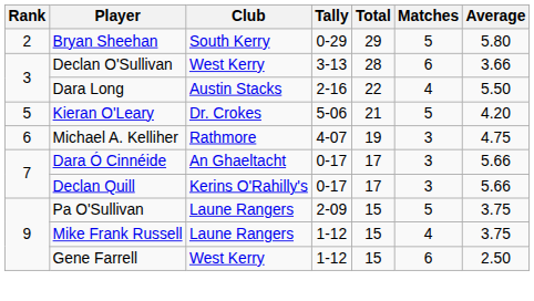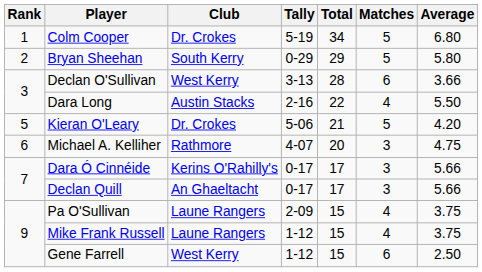 <table class="wikitable">
 <tr>
 <th>Rank</th>
 <th>Player</th>
 <th>Club</th>
 <th>Tally</th>
 <th>Total</th>
 <th>Matches</th>
 <th>Average</th>
+</tr>
+<tr>
+<td rowspan="1" style="text-align:center;">1</td>
+<td><a href='#'>Colm Cooper</a></td>
+<td><a href='#'>Dr. Crokes</a></td>
+<td align=center>5-19</td>
+<td align=center>34</td>
+<td align=center>5</td>
+<td align=center>6.80</td>
 </tr>
 <tr>
 <td rowspan="1" style="text-align:center;">2</td>
 <td><a href='#'>Bryan Sheehan</a></td>
 <td><a href='#'>South Kerry</a></td>
 <td align=center>0-29</td>
 <td align=center>29</td>
 <td align=center>5</td>
 <td align=center>5.80</td>
 </tr>
 <tr>
 <td rowspan="2" style="text-align:center;">3</td>
 <td>Declan O'Sullivan</td>
 <td><a href='#'>West Kerry</a></td>
 <td align=center>3-13</td>
 <td align=center>28</td>
 <td align=center>6</td>
 <td align=center>3.66</td>
 </tr>
 <tr>
 <td>Dara Long</td>
 <td><a href='#'>Austin Stacks</a></td>
 <td align=center>2-16</td>
 <td align=center>22</td>
 <td align=center>4</td>
 <td align=center>5.50</td>
 </tr>
 <tr>
 <td rowspan="1" style="text-align:center;">5</td>
 <td><a href='#'>Kieran O'Leary</a></td>
 <td><a href='#'>Dr. Crokes</a></td>
 <td align=center>5-06</td>
 <td align=center>21</td>
 <td align=center>5</td>
 <td align=center>4.20</td>
 </tr>
 <tr>
 <td rowspan="1" style="text-align:center;">6</td>
 <td>Michael A. Kelliher</td>
 <td><a href='#'>Rathmore</a></td>
 <td align=center>4-07</td>
-<td align=center>19</td>
+<td align=center>20</td>
 <td align=center>3</td>
 <td align=center>4.75</td>
 </tr>
 <tr>
 <td rowspan="2" style="text-align:center;">7</td>
 <td><a href='#'>Dara Ó Cinnéide</a></td>
-<td><a href='#'>An Ghaeltacht</a></td>
+<td><a href='#'>Kerins O'Rahilly's</a></td>
 <td align=center>0-17</td>
 <td align=center>17</td>
 <td align=center>3</td>
 <td align=center>5.66</td>
 </tr>
 <tr>
 <td><a href='#'>Declan Quill</a></td>
-<td><a href='#'>Kerins O'Rahilly's</a></td>
+<td><a href='#'>An Ghaeltacht</a></td>
 <td align=center>0-17</td>
 <td align=center>17</td>
 <td align=center>3</td>
 <td align=center>5.66</td>
 </tr>
 <tr>
 <td rowspan="3" style="text-align:center;">9</td>
 <td>Pa O'Sullivan</td>
 <td><a href='#'>Laune Rangers</a></td>
 <td align=center>2-09</td>
 <td align=center>15</td>
-<td align=center>5</td>
+<td align=center>4</td>
 <td align=center>3.75</td>
 </tr>
 <tr>
 <td><a href='#'>Mike Frank Russell</a></td>
 <td><a href='#'>Laune Rangers</a></td>
 <td align=center>1-12</td>
 <td align=center>15</td>
 <td align=center>4</td>
 <td align=center>3.75</td>
 </tr>
 <tr>
 <td>Gene Farrell</td>
 <td><a href='#'>West Kerry</a></td>
 <td align=center>1-12</td>
 <td align=center>15</td>
 <td align=center>6</td>
 <td align=center>2.50</td>
 </tr>
 </table>
